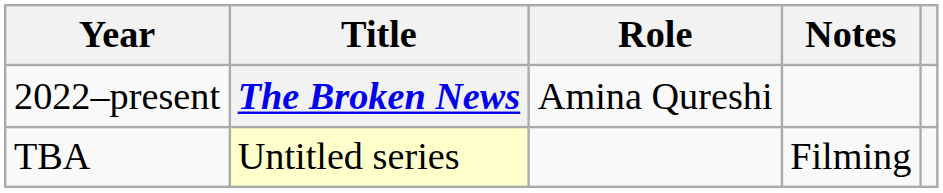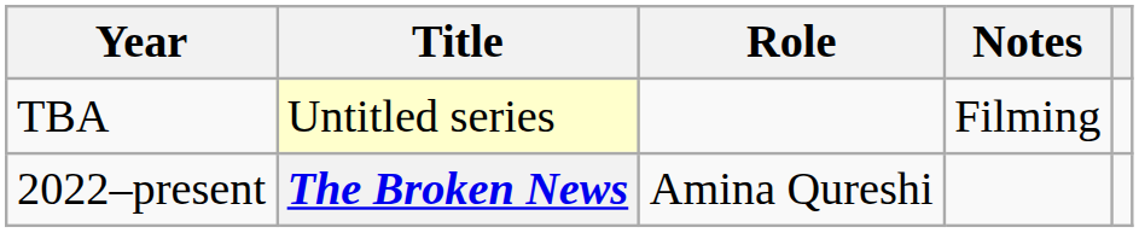 <table class="wikitable sortable plainrowheaders">
 <tr>
 <th scope="col">Year</th>
 <th scope="col">Title</th>
 <th scope="col">Role</th>
 <th scope="col" class="unsortable">Notes</th>
 <th scope="col" class="unsortable"></th>
 </tr>
 <tr>
+<td>TBA</td>
+<td style="background:#ffc;">Untitled series </td>
+<td></td>
+<td>Filming</td>
+<td style="text-align: center;"></td>
+</tr>
+<tr>
 <td>2022–present</td>
 <th scope= "row"><em><a href='#'>The Broken News</a></em></th>
 <td>Amina Qureshi</td>
 <td></td>
 <td style="text-align: center;"></td>
 </tr>
-<tr>
-<td>TBA</td>
-<td style="background:#ffc;">Untitled series </td>
-<td></td>
-<td>Filming</td>
-<td style="text-align: center;"></td>
-</tr>
 </table>
